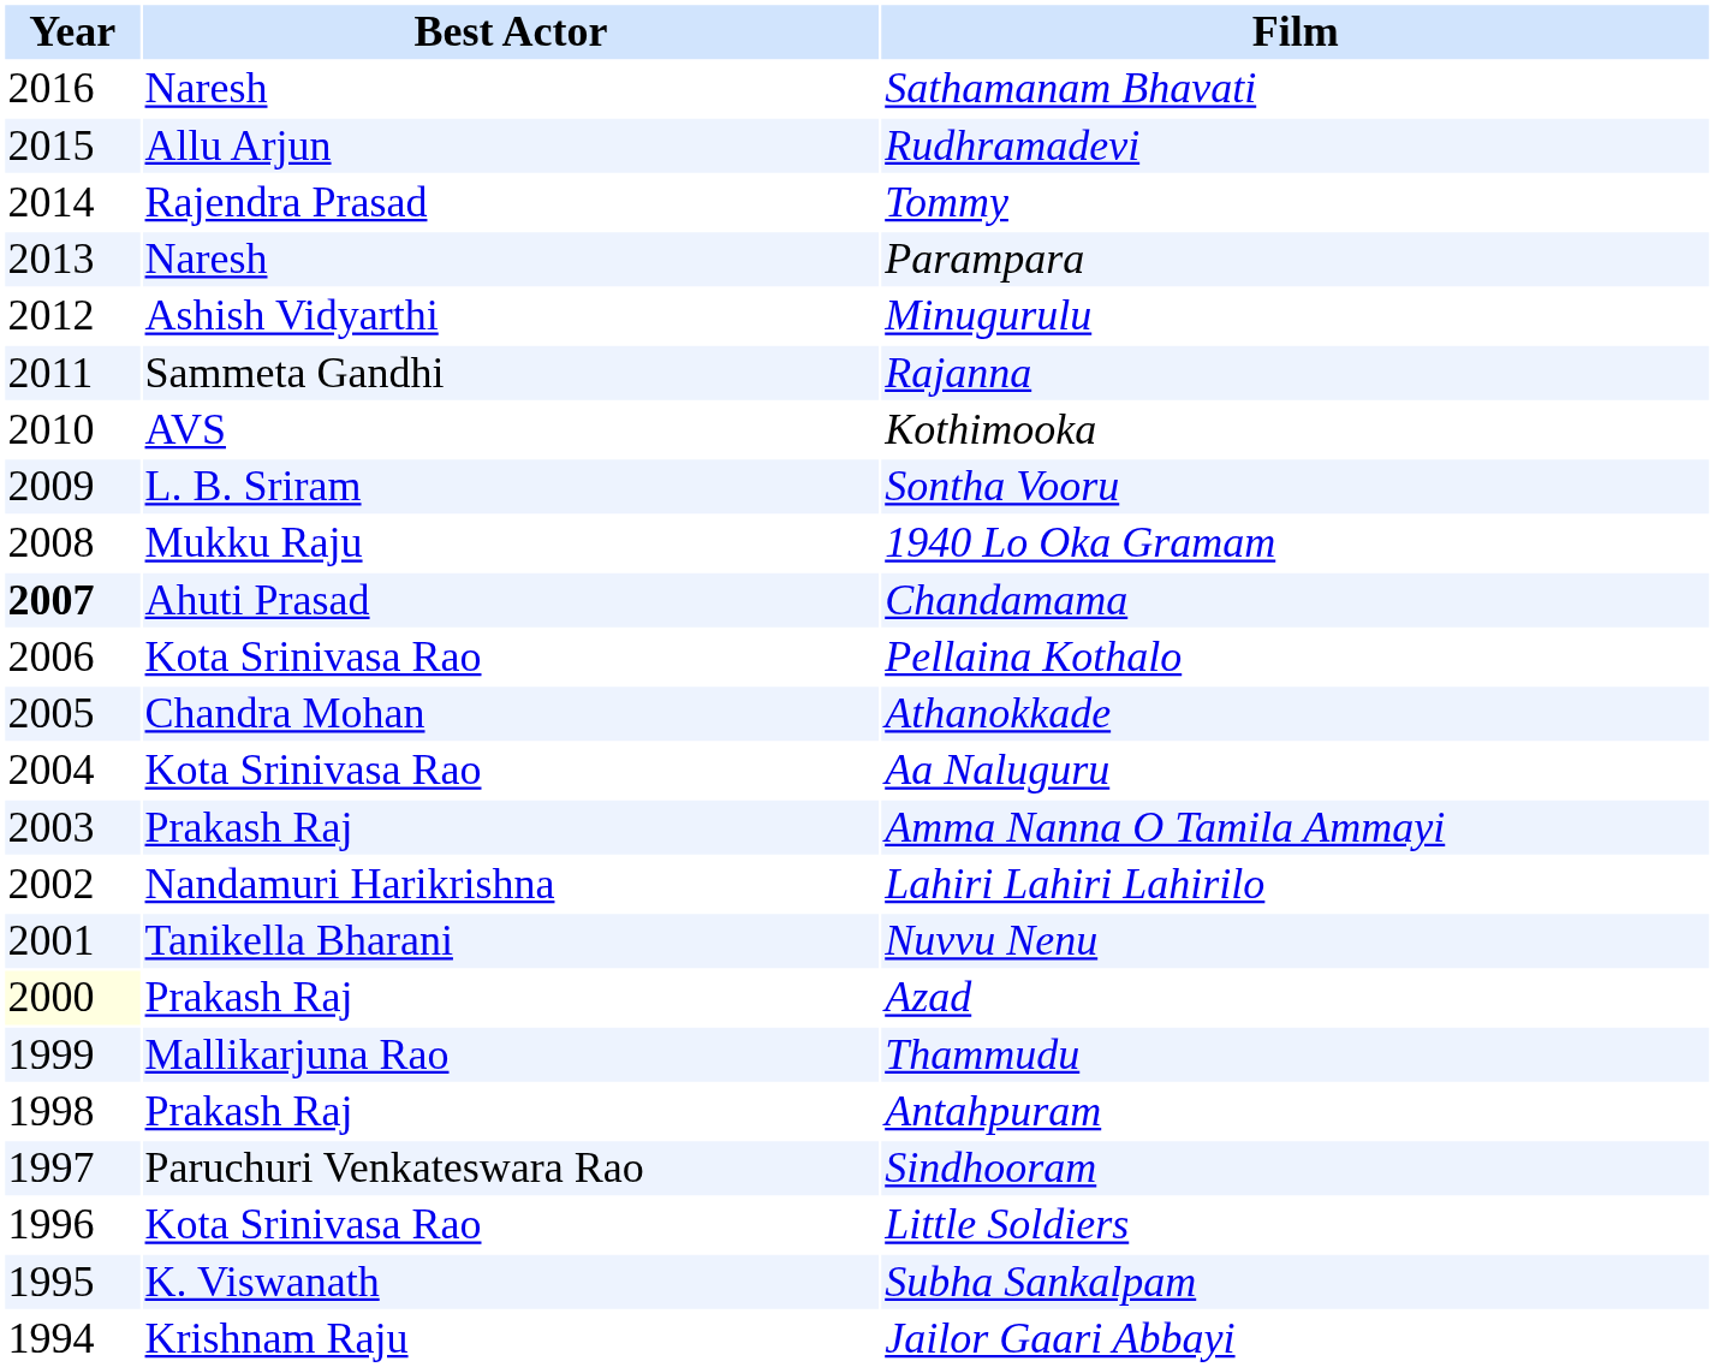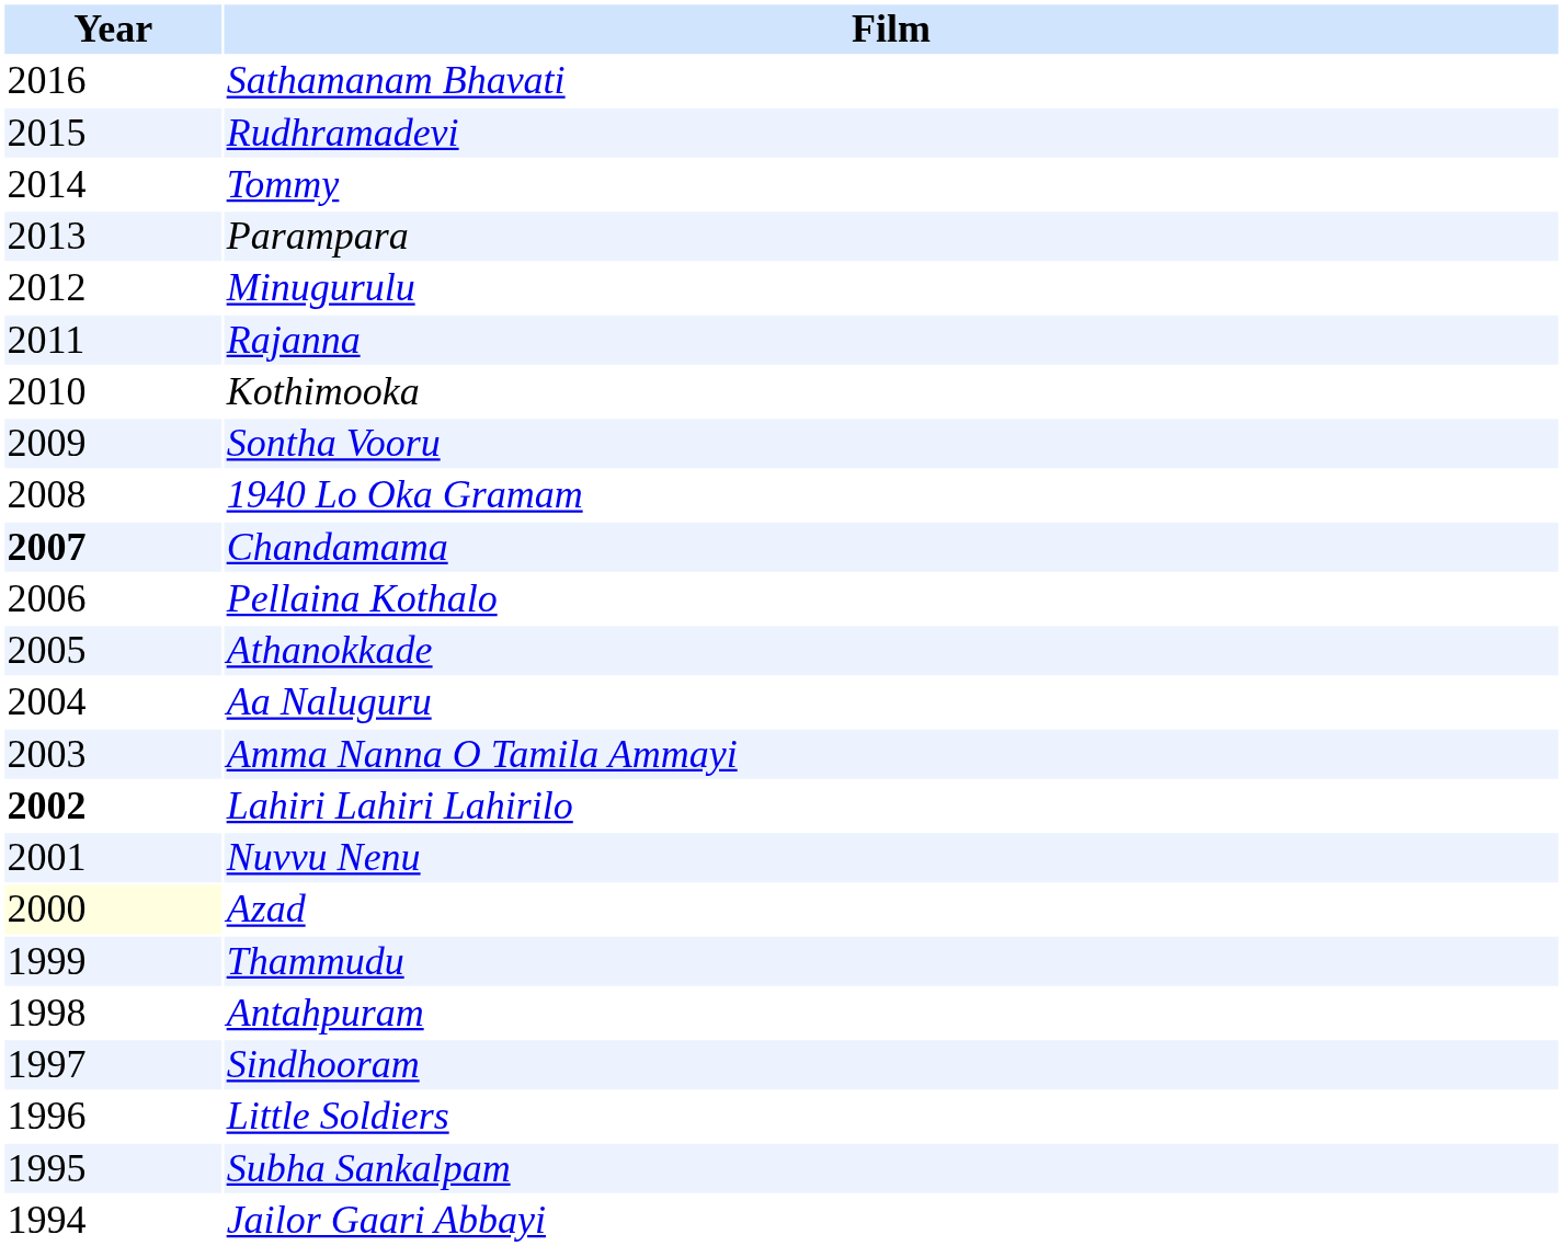 <table cellspacing="1" cellpadding="1" border="0" width="50%">
 <tr bgcolor="#d1e4fd">
 <th>Year</th>
-<th>Best Actor</th>
 <th>Film</th>
 </tr>
 <tr>
 <td>2016</td>
-<td><a href='#'>Naresh</a></td>
 <td><em><a href='#'>Sathamanam Bhavati</a></em></td>
 </tr>
 <tr bgcolor=#edf3fe>
 <td>2015</td>
-<td><a href='#'>Allu Arjun</a></td>
 <td><em><a href='#'>Rudhramadevi</a></em></td>
 </tr>
 <tr>
 <td>2014</td>
-<td><a href='#'>Rajendra Prasad</a></td>
 <td><em><a href='#'>Tommy</a></em></td>
 </tr>
 <tr bgcolor=#edf3fe>
 <td>2013</td>
-<td><a href='#'>Naresh</a></td>
 <td><em>Parampara </em></td>
 </tr>
 <tr>
 <td>2012</td>
-<td><a href='#'>Ashish Vidyarthi</a></td>
 <td><em><a href='#'>Minugurulu</a></em></td>
 </tr>
 <tr bgcolor=#edf3fe>
 <td>2011</td>
-<td>Sammeta Gandhi</td>
 <td><em><a href='#'>Rajanna</a></em></td>
 </tr>
 <tr>
 <td>2010</td>
-<td><a href='#'>AVS</a></td>
 <td><em>Kothimooka</em></td>
 </tr>
 <tr bgcolor=#edf3fe>
 <td>2009</td>
-<td><a href='#'>L. B. Sriram</a></td>
 <td><em><a href='#'>Sontha Vooru</a></em></td>
 </tr>
 <tr>
 <td>2008</td>
-<td><a href='#'>Mukku Raju</a></td>
 <td><em><a href='#'>1940 Lo Oka Gramam</a></em></td>
 </tr>
 <tr bgcolor=#edf3fe>
 <td><strong>2007</strong></td>
-<td><a href='#'>Ahuti Prasad</a></td>
 <td><em><a href='#'>Chandamama</a></em></td>
 </tr>
 <tr>
 <td>2006</td>
-<td><a href='#'>Kota Srinivasa Rao</a></td>
 <td><em><a href='#'>Pellaina Kothalo</a></em></td>
 </tr>
 <tr bgcolor=#edf3fe>
 <td>2005</td>
-<td><a href='#'>Chandra Mohan</a></td>
 <td><em><a href='#'>Athanokkade</a></em></td>
 </tr>
 <tr>
 <td>2004</td>
-<td><a href='#'>Kota Srinivasa Rao</a></td>
 <td><em><a href='#'>Aa Naluguru</a></em></td>
 </tr>
 <tr bgcolor=#edf3fe>
 <td>2003</td>
-<td><a href='#'>Prakash Raj</a></td>
 <td><em><a href='#'>Amma Nanna O Tamila Ammayi</a></em></td>
 </tr>
 <tr>
-<td>2002</td>
-<td><a href='#'>Nandamuri Harikrishna</a></td>
+<td><strong>2002</strong></td>
 <td><em><a href='#'>Lahiri Lahiri Lahirilo</a></em></td>
 </tr>
 <tr bgcolor=#edf3fe>
 <td>2001</td>
-<td><a href='#'>Tanikella Bharani</a></td>
 <td><em><a href='#'>Nuvvu Nenu</a></em></td>
 </tr>
 <tr>
 <td style="background: lightyellow;">2000</td>
-<td><a href='#'>Prakash Raj</a></td>
 <td><em><a href='#'>Azad</a></em></td>
 </tr>
 <tr bgcolor=#edf3fe>
 <td>1999</td>
-<td><a href='#'>Mallikarjuna Rao</a></td>
 <td><em><a href='#'>Thammudu</a></em></td>
 </tr>
 <tr>
 <td>1998</td>
-<td><a href='#'>Prakash Raj</a></td>
 <td><em><a href='#'>Antahpuram</a></em></td>
 </tr>
 <tr bgcolor=#edf3fe>
 <td>1997</td>
-<td>Paruchuri Venkateswara Rao</td>
 <td><em><a href='#'>Sindhooram</a></em></td>
 </tr>
 <tr>
 <td>1996</td>
-<td><a href='#'>Kota Srinivasa Rao</a></td>
 <td><em><a href='#'>Little Soldiers</a></em></td>
 </tr>
 <tr bgcolor=#edf3fe>
 <td>1995</td>
-<td><a href='#'>K. Viswanath</a></td>
 <td><em><a href='#'>Subha Sankalpam</a></em></td>
 </tr>
 <tr>
 <td>1994</td>
-<td><a href='#'>Krishnam Raju</a></td>
 <td><em><a href='#'>Jailor Gaari Abbayi</a></em></td>
 </tr>
 </table>
